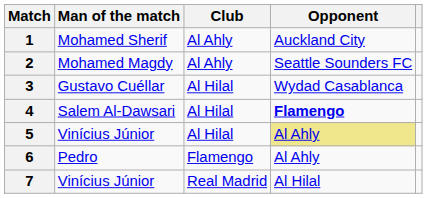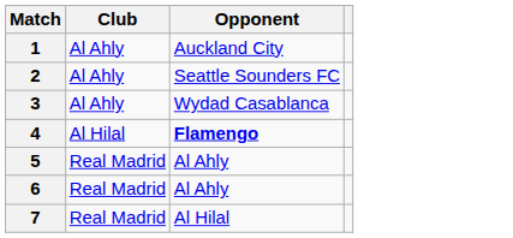 <table class="wikitable sortable">
 <tr>
 <th>Match</th>
-<th>Man of the match</th>
 <th>Club</th>
 <th>Opponent</th>
 <th class="unsortable"></th>
 </tr>
 <tr>
 <th>1</th>
-<td> <a href='#'>Mohamed Sherif</a></td>
 <td> <a href='#'>Al Ahly</a></td>
 <td> <a href='#'>Auckland City</a></td>
 <td></td>
 </tr>
 <tr>
 <th>2</th>
-<td> <a href='#'>Mohamed Magdy</a></td>
 <td> <a href='#'>Al Ahly</a></td>
 <td> <a href='#'>Seattle Sounders FC</a></td>
 <td></td>
 </tr>
 <tr>
 <th>3</th>
-<td> <a href='#'>Gustavo Cuéllar</a></td>
-<td> <a href='#'>Al Hilal</a></td>
+<td> <a href='#'>Al Ahly</a></td>
 <td> <a href='#'>Wydad Casablanca</a></td>
 <td></td>
 </tr>
 <tr>
 <th>4</th>
-<td> <a href='#'>Salem Al-Dawsari</a></td>
 <td> <a href='#'>Al Hilal</a></td>
 <td><strong> <a href='#'>Flamengo</a></strong></td>
 <td></td>
 </tr>
 <tr>
 <th>5</th>
-<td> <a href='#'>Vinícius Júnior</a></td>
-<td> <a href='#'>Al Hilal</a></td>
-<td style="background: khaki;"> <a href='#'>Al Ahly</a></td>
+<td> <a href='#'>Real Madrid</a></td>
+<td> <a href='#'>Al Ahly</a></td>
 <td></td>
 </tr>
 <tr>
 <th>6</th>
-<td> <a href='#'>Pedro</a></td>
-<td> <a href='#'>Flamengo</a></td>
+<td> <a href='#'>Real Madrid</a></td>
 <td> <a href='#'>Al Ahly</a></td>
 <td></td>
 </tr>
 <tr>
 <th>7</th>
-<td> <a href='#'>Vinícius Júnior</a></td>
 <td> <a href='#'>Real Madrid</a></td>
 <td> <a href='#'>Al Hilal</a></td>
 <td></td>
 </tr>
 </table>
